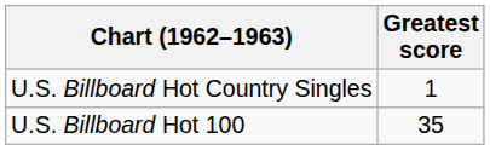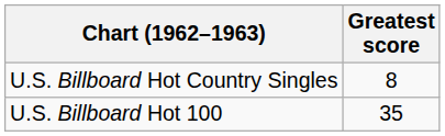 <table class="wikitable">
 <tr>
 <th>Chart (1962–1963)</th>
 <th>Greatest<br>score</th>
 </tr>
 <tr>
 <td>U.S. <em>Billboard</em> Hot Country Singles</td>
-<td style="text-align:center;">1</td>
+<td style="text-align:center;">8</td>
 </tr>
 <tr>
 <td>U.S. <em>Billboard</em> Hot 100</td>
 <td style="text-align:center;">35</td>
 </tr>
 </table>
